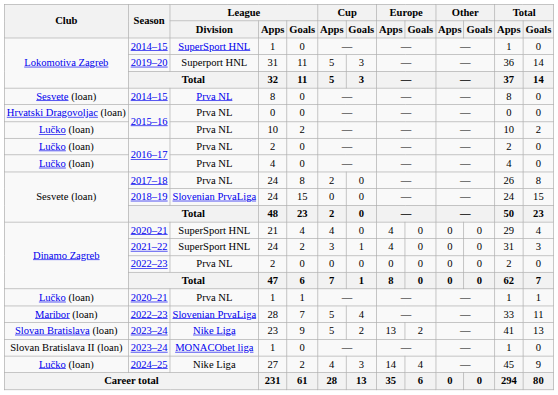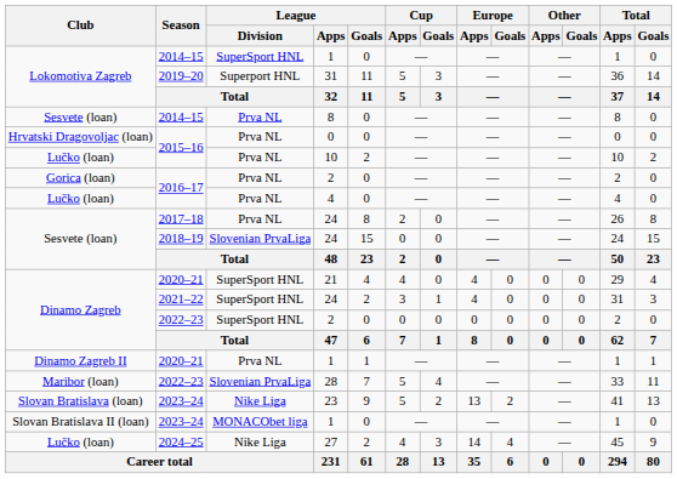 <table class="wikitable" style="text-align:center">
 <tr>
 <th rowspan="2">Club</th>
 <th rowspan="2">Season</th>
 <th colspan="3">League</th>
 <th colspan="2">Cup</th>
 <th colspan="2">Europe</th>
 <th colspan="2">Other</th>
 <th colspan="2">Total</th>
 </tr>
 <tr>
 <th>Division</th>
 <th>Apps</th>
 <th>Goals</th>
 <th>Apps</th>
 <th>Goals</th>
 <th>Apps</th>
 <th>Goals</th>
 <th>Apps</th>
 <th>Goals</th>
 <th>Apps</th>
 <th>Goals</th>
 </tr>
 <tr>
 <td rowspan="3"><a href='#'>Lokomotiva Zagreb</a></td>
 <td><a href='#'>2014–15</a></td>
 <td><a href='#'>SuperSport HNL</a></td>
 <td>1</td>
 <td>0</td>
 <td colspan="2">—</td>
 <td colspan="2">—</td>
 <td colspan="2">—</td>
 <td>1</td>
 <td>0</td>
 </tr>
 <tr>
 <td><a href='#'>2019–20</a></td>
 <td>Superport HNL</td>
 <td>31</td>
 <td>11</td>
 <td>5</td>
 <td>3</td>
 <td colspan="2">—</td>
 <td colspan="2">—</td>
 <td>36</td>
 <td>14</td>
 </tr>
 <tr>
 <th colspan="2">Total</th>
 <th>32</th>
 <th>11</th>
 <th>5</th>
 <th>3</th>
 <th colspan="2">—</th>
 <th colspan="2">—</th>
 <th>37</th>
 <th>14</th>
 </tr>
 <tr>
 <td><a href='#'>Sesvete</a> (loan)</td>
 <td><a href='#'>2014–15</a></td>
 <td><a href='#'>Prva NL</a></td>
 <td>8</td>
 <td>0</td>
 <td colspan="2">—</td>
 <td colspan="2">—</td>
 <td colspan="2">—</td>
 <td>8</td>
 <td>0</td>
 </tr>
 <tr>
 <td><a href='#'>Hrvatski Dragovoljac</a> (loan)</td>
 <td rowspan="2"><a href='#'>2015–16</a></td>
 <td>Prva NL</td>
 <td>0</td>
 <td>0</td>
 <td colspan="2">—</td>
 <td colspan="2">—</td>
 <td colspan="2">—</td>
 <td>0</td>
 <td>0</td>
 </tr>
 <tr>
 <td><a href='#'>Lučko</a> (loan)</td>
 <td>Prva NL</td>
 <td>10</td>
 <td>2</td>
 <td colspan="2">—</td>
 <td colspan="2">—</td>
 <td colspan="2">—</td>
 <td>10</td>
 <td>2</td>
 </tr>
 <tr>
-<td><a href='#'>Lučko</a> (loan)</td>
+<td><a href='#'>Gorica</a> (loan)</td>
 <td rowspan="2"><a href='#'>2016–17</a></td>
 <td>Prva NL</td>
 <td>2</td>
 <td>0</td>
 <td colspan="2">—</td>
 <td colspan="2">—</td>
 <td colspan="2">—</td>
 <td>2</td>
 <td>0</td>
 </tr>
 <tr>
 <td><a href='#'>Lučko</a> (loan)</td>
 <td>Prva NL</td>
 <td>4</td>
 <td>0</td>
 <td colspan="2">—</td>
 <td colspan="2">—</td>
 <td colspan="2">—</td>
 <td>4</td>
 <td>0</td>
 </tr>
 <tr>
 <td rowspan="3">Sesvete (loan)</td>
 <td><a href='#'>2017–18</a></td>
 <td>Prva NL</td>
 <td>24</td>
 <td>8</td>
 <td>2</td>
 <td>0</td>
 <td colspan="2">—</td>
 <td colspan="2">—</td>
 <td>26</td>
 <td>8</td>
 </tr>
 <tr>
 <td><a href='#'>2018–19</a></td>
 <td><a href='#'>Slovenian PrvaLiga</a></td>
 <td>24</td>
 <td>15</td>
 <td>0</td>
 <td>0</td>
 <td colspan="2">—</td>
 <td colspan="2">—</td>
 <td>24</td>
 <td>15</td>
 </tr>
 <tr>
 <th colspan="2">Total</th>
 <th>48</th>
 <th>23</th>
 <th>2</th>
 <th>0</th>
 <th colspan="2">—</th>
 <th colspan="2">—</th>
 <th>50</th>
 <th>23</th>
 </tr>
 <tr>
 <td rowspan="4"><a href='#'>Dinamo Zagreb</a></td>
 <td><a href='#'>2020–21</a></td>
 <td>SuperSport HNL</td>
 <td>21</td>
 <td>4</td>
 <td>4</td>
 <td>0</td>
 <td>4</td>
 <td>0</td>
 <td>0</td>
 <td>0</td>
 <td>29</td>
 <td>4</td>
 </tr>
 <tr>
 <td><a href='#'>2021–22</a></td>
 <td>SuperSport HNL</td>
 <td>24</td>
 <td>2</td>
 <td>3</td>
 <td>1</td>
 <td>4</td>
 <td>0</td>
 <td>0</td>
 <td>0</td>
 <td>31</td>
 <td>3</td>
 </tr>
 <tr>
 <td><a href='#'>2022–23</a></td>
-<td>Prva NL</td>
+<td>SuperSport HNL</td>
 <td>2</td>
 <td>0</td>
 <td>0</td>
 <td>0</td>
 <td>0</td>
 <td>0</td>
 <td>0</td>
 <td>0</td>
 <td>2</td>
 <td>0</td>
 </tr>
 <tr>
 <th colspan="2">Total</th>
 <th>47</th>
 <th>6</th>
 <th>7</th>
 <th>1</th>
 <th>8</th>
 <th>0</th>
 <th>0</th>
 <th>0</th>
 <th>62</th>
 <th>7</th>
 </tr>
 <tr>
-<td><a href='#'>Lučko</a> (loan)</td>
+<td><a href='#'>Dinamo Zagreb II</a></td>
 <td><a href='#'>2020–21</a></td>
 <td>Prva NL</td>
 <td>1</td>
 <td>1</td>
 <td colspan="2">—</td>
 <td colspan="2">—</td>
 <td colspan="2">—</td>
 <td>1</td>
 <td>1</td>
 </tr>
 <tr>
 <td><a href='#'>Maribor</a> (loan)</td>
 <td><a href='#'>2022–23</a></td>
 <td><a href='#'>Slovenian PrvaLiga</a></td>
 <td>28</td>
 <td>7</td>
 <td>5</td>
 <td>4</td>
 <td colspan="2">—</td>
 <td colspan="2">—</td>
 <td>33</td>
 <td>11</td>
 </tr>
 <tr>
 <td><a href='#'>Slovan Bratislava</a> (loan)</td>
 <td><a href='#'>2023–24</a></td>
 <td><a href='#'>Nike Liga</a></td>
 <td>23</td>
 <td>9</td>
 <td>5</td>
 <td>2</td>
 <td>13</td>
 <td>2</td>
 <td colspan="2">—</td>
 <td>41</td>
 <td>13</td>
 </tr>
 <tr>
 <td>Slovan Bratislava II (loan)</td>
 <td><a href='#'>2023–24</a></td>
 <td><a href='#'>MONACObet liga</a></td>
 <td>1</td>
 <td>0</td>
 <td colspan="2">—</td>
 <td colspan="2">—</td>
 <td colspan="2">—</td>
 <td>1</td>
 <td>0</td>
 </tr>
 <tr>
 <td><a href='#'>Lučko</a> (loan)</td>
 <td><a href='#'>2024–25</a></td>
 <td>Nike Liga</td>
 <td>27</td>
 <td>2</td>
 <td>4</td>
 <td>3</td>
 <td>14</td>
 <td>4</td>
 <td colspan="2">—</td>
 <td>45</td>
 <td>9</td>
 </tr>
 <tr>
 <th colspan="3">Career total</th>
 <th>231</th>
 <th>61</th>
 <th>28</th>
 <th>13</th>
 <th>35</th>
 <th>6</th>
 <th>0</th>
 <th>0</th>
 <th>294</th>
 <th>80</th>
 </tr>
 </table>
